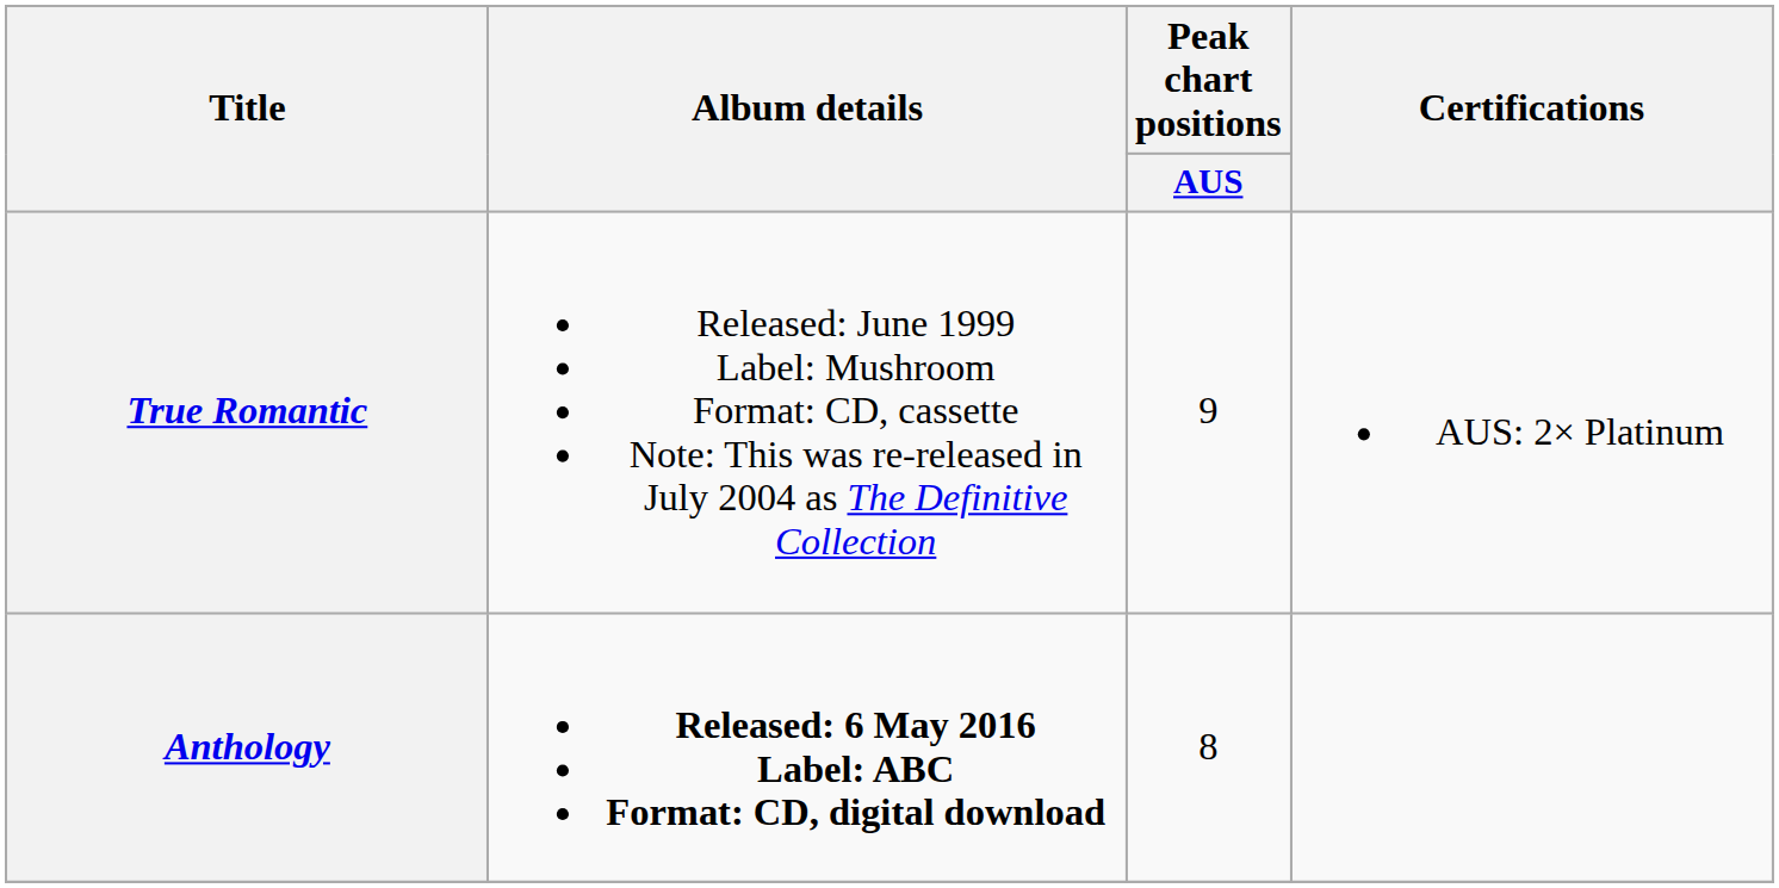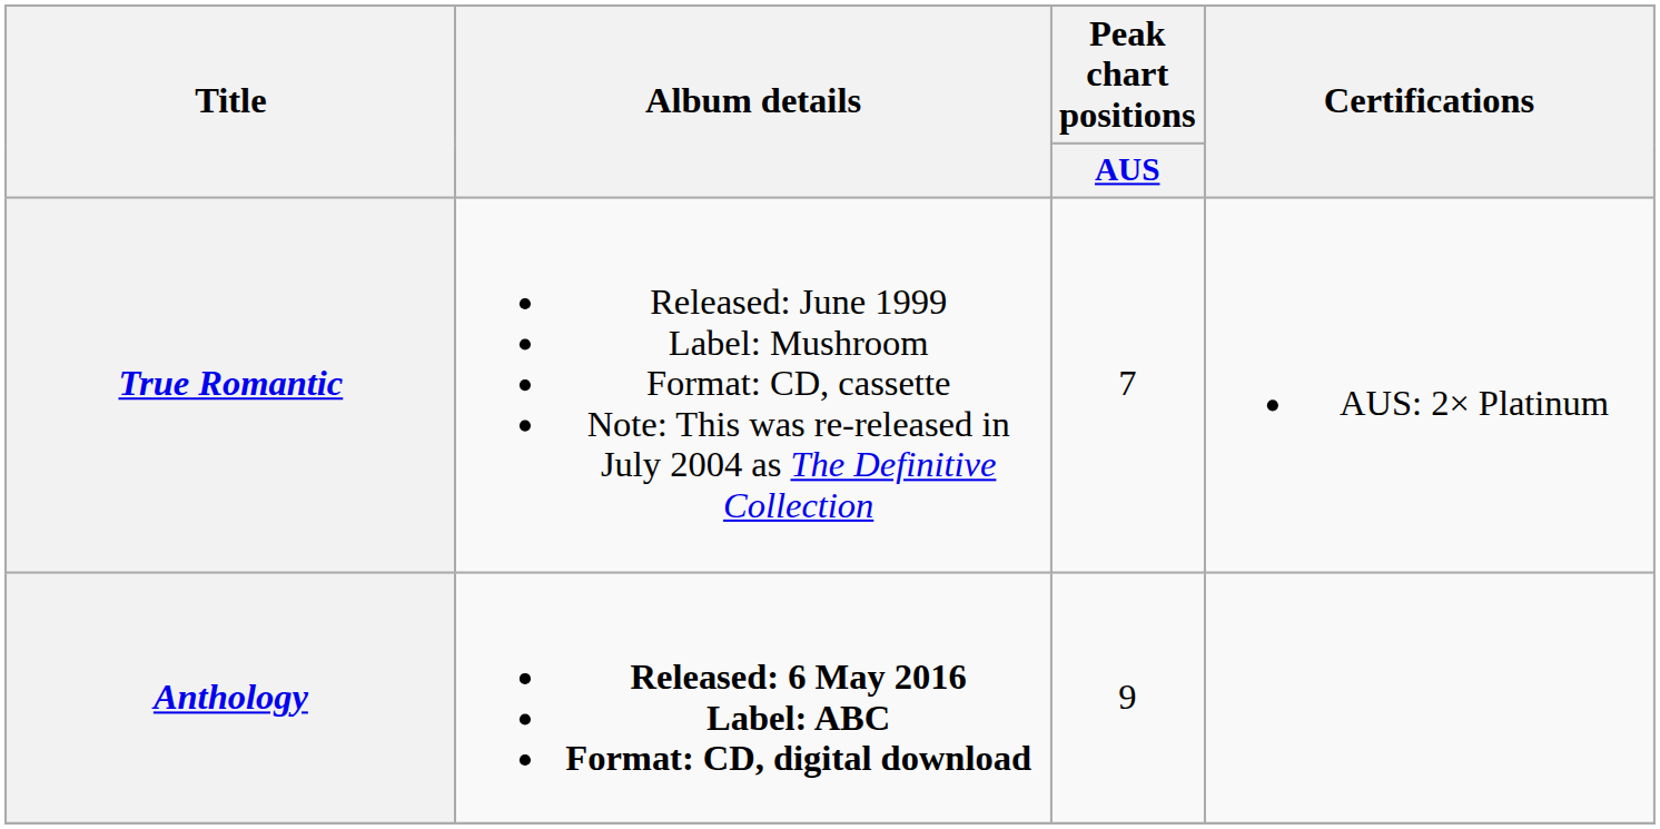 <table class="wikitable plainrowheaders" style="text-align:center;" border="1">
 <tr>
 <th scope="col" rowspan="2" style="width:12em;">Title</th>
 <th scope="col" rowspan="2" style="width:16em;">Album details</th>
 <th scope="col" colspan="1">Peak chart positions</th>
 <th scope="col" rowspan="2" style="width:12em;">Certifications</th>
 </tr>
 <tr>
 <th scope="col" style="width:3em;font-size:90%;"><a href='#'>AUS</a><br></th>
 </tr>
 <tr>
 <th scope="row"><em><a href='#'>True Romantic</a></em></th>
 <td><br><ul><li>Released: June 1999</li><li>Label: Mushroom</li><li>Format: CD, cassette</li><li>Note: This was re-released in July 2004 as <em><a href='#'>The Definitive Collection</a></em></li></ul></td>
-<td>9</td>
+<td>7</td>
 <td><br><ul><li>AUS: 2× Platinum</li></ul></td>
 </tr>
 <tr>
 <th scope="row"><em><a href='#'>Anthology</a></em></th>
 <td><strong><br><ul><li>Released: 6 May 2016</li><li>Label: ABC</li><li>Format: CD, digital download</li></ul></strong></td>
-<td>8</td>
+<td>9</td>
 <td></td>
 </tr>
 <tr>
 </tr>
 </table>
